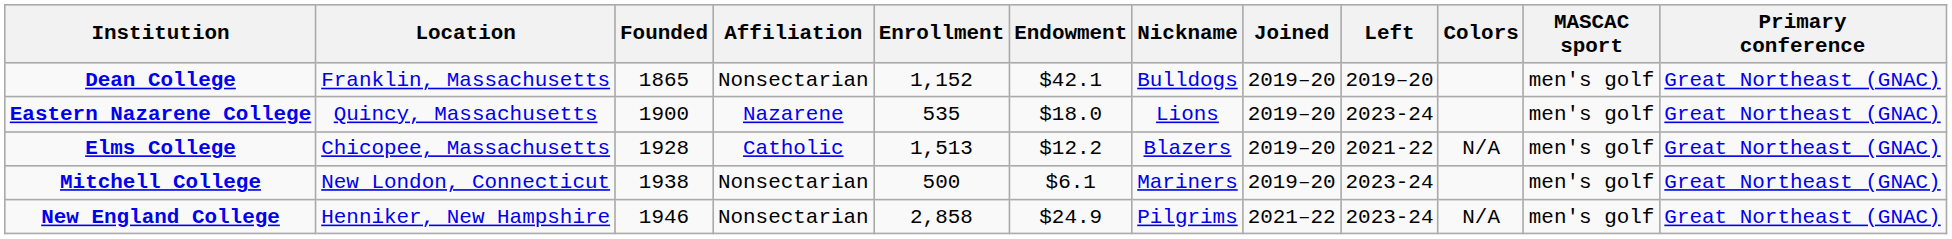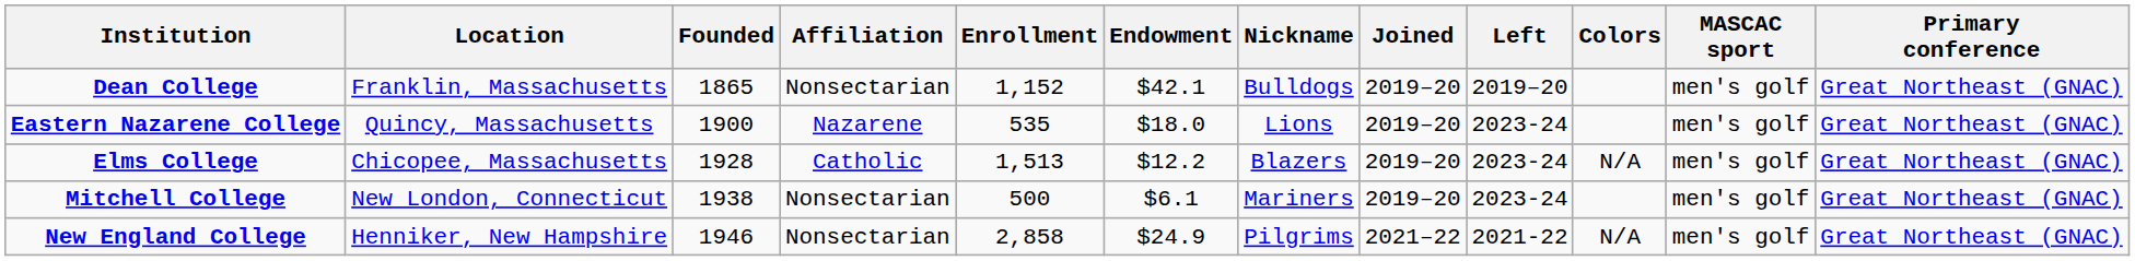 <table class="sortable wikitable" style="text-align:center;">
 <tr>
 <th>Institution</th>
 <th>Location</th>
 <th>Founded</th>
 <th>Affiliation</th>
 <th>Enrollment</th>
 <th>Endowment</th>
 <th>Nickname</th>
 <th>Joined</th>
 <th>Left</th>
 <th>Colors</th>
 <th>MASCAC<br>sport</th>
 <th>Primary<br>conference</th>
 </tr>
 <tr>
 <td><strong><a href='#'>Dean College</a></strong></td>
 <td><a href='#'>Franklin, Massachusetts</a></td>
 <td>1865</td>
 <td>Nonsectarian</td>
 <td>1,152</td>
 <td>$42.1</td>
 <td><a href='#'>Bulldogs</a></td>
 <td>2019–20</td>
 <td>2019–20</td>
 <td> </td>
 <td>men's golf</td>
 <td><a href='#'>Great Northeast (GNAC)</a></td>
 </tr>
 <tr>
 <td><strong><a href='#'>Eastern Nazarene College</a></strong></td>
 <td><a href='#'>Quincy, Massachusetts</a></td>
 <td>1900</td>
 <td><a href='#'>Nazarene</a></td>
 <td>535</td>
 <td>$18.0</td>
 <td><a href='#'>Lions</a></td>
 <td>2019–20</td>
 <td>2023-24</td>
 <td></td>
 <td>men's golf</td>
 <td><a href='#'>Great Northeast (GNAC)</a></td>
 </tr>
 <tr>
 <td><strong><a href='#'>Elms College</a></strong></td>
 <td><a href='#'>Chicopee, Massachusetts</a></td>
 <td>1928</td>
 <td><a href='#'>Catholic</a><br></td>
 <td>1,513</td>
 <td>$12.2</td>
 <td><a href='#'>Blazers</a></td>
 <td>2019–20</td>
-<td>2021-22</td>
+<td>2023-24</td>
 <td>N/A</td>
 <td>men's golf</td>
 <td><a href='#'>Great Northeast (GNAC)</a></td>
 </tr>
 <tr>
 <td><strong><a href='#'>Mitchell College</a></strong></td>
 <td><a href='#'>New London, Connecticut</a></td>
 <td>1938</td>
 <td>Nonsectarian</td>
 <td>500</td>
 <td>$6.1</td>
 <td><a href='#'>Mariners</a></td>
 <td>2019–20</td>
 <td>2023-24</td>
 <td></td>
 <td>men's golf</td>
 <td><a href='#'>Great Northeast (GNAC)</a></td>
 </tr>
 <tr>
 <td><strong><a href='#'>New England College</a></strong></td>
 <td><a href='#'>Henniker, New Hampshire</a></td>
 <td>1946</td>
 <td>Nonsectarian</td>
 <td>2,858</td>
 <td>$24.9</td>
 <td><a href='#'>Pilgrims</a></td>
 <td>2021–22</td>
-<td>2023-24</td>
+<td>2021-22</td>
 <td>N/A</td>
 <td>men's golf</td>
 <td><a href='#'>Great Northeast (GNAC)</a></td>
 </tr>
 </table>
